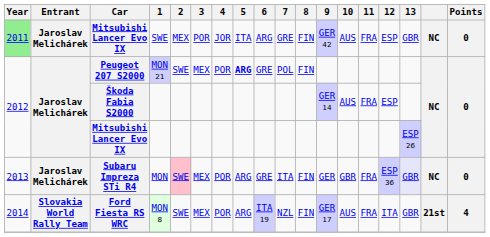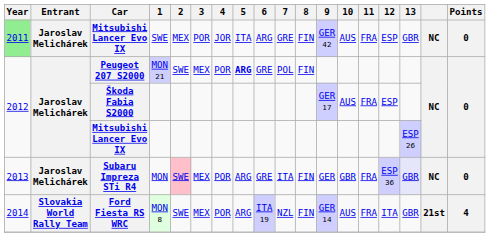 <table class="wikitable" border="1" style="text-align:center; font-size:90%;">
 <tr>
 <th>Year</th>
 <th>Entrant</th>
 <th>Car</th>
 <th>1</th>
 <th>2</th>
 <th>3</th>
 <th>4</th>
 <th>5</th>
 <th>6</th>
 <th>7</th>
 <th>8</th>
 <th>9</th>
 <th>10</th>
 <th>11</th>
 <th>12</th>
 <th>13</th>
 <th></th>
 <th>Points</th>
 </tr>
 <tr>
 <td style="background: lightgreen;"><a href='#'>2011</a></td>
 <th>Jaroslav Melichárek</th>
 <th><a href='#'>Mitsubishi Lancer Evo IX</a></th>
 <td><a href='#'>SWE</a></td>
 <td><a href='#'>MEX</a></td>
 <td><a href='#'>POR</a></td>
 <td><a href='#'>JOR</a></td>
 <td><a href='#'>ITA</a></td>
 <td><a href='#'>ARG</a></td>
 <td><a href='#'>GRE</a></td>
 <td><a href='#'>FIN</a></td>
 <td style="background:#CFCFFF;"><a href='#'>GER</a><br><small>42</small></td>
 <td><a href='#'>AUS</a></td>
 <td><a href='#'>FRA</a></td>
 <td><a href='#'>ESP</a></td>
 <td><a href='#'>GBR</a></td>
 <th>NC</th>
 <th>0</th>
 </tr>
 <tr>
 <td rowspan=3><a href='#'>2012</a></td>
 <th rowspan=3>Jaroslav Melichárek</th>
 <th><a href='#'>Peugeot 207 S2000</a></th>
 <td style="background:#CFCFFF;"><a href='#'>MON</a><br><small>21</small></td>
 <td><a href='#'>SWE</a></td>
 <td><a href='#'>MEX</a></td>
 <td><a href='#'>POR</a></td>
 <td><strong><a href='#'>ARG</a></strong></td>
 <td><a href='#'>GRE</a></td>
 <td><a href='#'>POL</a></td>
 <td><a href='#'>FIN</a></td>
 <td></td>
 <td></td>
 <td></td>
 <td></td>
 <td></td>
 <th rowspan=3>NC</th>
 <th rowspan=3>0</th>
 </tr>
 <tr>
 <th><a href='#'>Škoda Fabia S2000</a></th>
 <td></td>
 <td></td>
 <td></td>
 <td></td>
 <td></td>
 <td></td>
 <td></td>
 <td></td>
-<td style="background:#CFCFFF;"><a href='#'>GER</a><br><small>14</small></td>
+<td style="background:#CFCFFF;"><a href='#'>GER</a><br><small>17</small></td>
 <td><a href='#'>AUS</a></td>
 <td><a href='#'>FRA</a></td>
 <td><a href='#'>ESP</a></td>
 <td></td>
 </tr>
 <tr>
 <th><a href='#'>Mitsubishi Lancer Evo IX</a></th>
 <td></td>
 <td></td>
 <td></td>
 <td></td>
 <td></td>
 <td></td>
 <td></td>
 <td></td>
 <td></td>
 <td></td>
 <td></td>
 <td></td>
 <td style="background:#CFCFFF;"><a href='#'>ESP</a><br><small>26</small></td>
 </tr>
 <tr>
 <td><a href='#'>2013</a></td>
 <th>Jaroslav Melichárek</th>
 <th><a href='#'>Subaru Impreza STi R4</a></th>
 <td><a href='#'>MON</a></td>
 <td style="background: pink;"><a href='#'>SWE</a></td>
 <td><a href='#'>MEX</a></td>
 <td><a href='#'>POR</a></td>
 <td><a href='#'>ARG</a></td>
 <td><a href='#'>GRE</a></td>
 <td><a href='#'>ITA</a></td>
 <td><a href='#'>FIN</a></td>
 <td><a href='#'>GER</a></td>
 <td><a href='#'>GBR</a></td>
 <td><a href='#'>FRA</a></td>
 <td style="background:#CFCFFF;"><a href='#'>ESP</a><br><small>36</small></td>
 <td style="background: lavender;"><a href='#'>GBR</a></td>
 <th>NC</th>
 <th>0</th>
 </tr>
 <tr>
 <td><a href='#'>2014</a></td>
 <th><a href='#'>Slovakia World Rally Team</a></th>
 <th><a href='#'>Ford Fiesta RS WRC</a></th>
 <td style="background:#DFFFDF;"><a href='#'>MON</a><br><small>8</small></td>
 <td><a href='#'>SWE</a></td>
 <td><a href='#'>MEX</a></td>
 <td><a href='#'>POR</a></td>
 <td><a href='#'>ARG</a></td>
 <td style="background:#CFCFFF;"><a href='#'>ITA</a><br><small>19</small></td>
 <td><a href='#'>NZL</a></td>
 <td><a href='#'>FIN</a></td>
-<td style="background:#CFCFFF;"><a href='#'>GER</a><br><small>17</small></td>
+<td style="background:#CFCFFF;"><a href='#'>GER</a><br><small>14</small></td>
 <td><a href='#'>AUS</a></td>
 <td><a href='#'>FRA</a></td>
 <td><a href='#'>ITA</a></td>
 <td><a href='#'>GBR</a></td>
 <th>21st</th>
 <th>4</th>
 </tr>
 <tr>
 </tr>
 </table>
